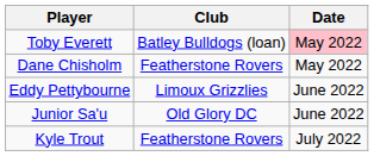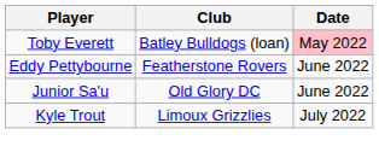 <table class="wikitable" style="text-align:center; font-size:90%">
 <tr>
 <th>Player</th>
 <th>Club</th>
 <th>Date</th>
 </tr>
 <tr>
 <td><a href='#'>Toby Everett</a></td>
 <td><a href='#'>Batley Bulldogs</a> (loan)</td>
 <td style="background: pink;">May 2022</td>
 </tr>
 <tr>
-<td><a href='#'>Dane Chisholm</a></td>
+<td><a href='#'>Eddy Pettybourne</a></td>
 <td><a href='#'>Featherstone Rovers</a></td>
-<td>May 2022</td>
-</tr>
-<tr>
-<td><a href='#'>Eddy Pettybourne</a></td>
-<td><a href='#'>Limoux Grizzlies</a></td>
 <td>June 2022</td>
 </tr>
 <tr>
 <td><a href='#'>Junior Sa'u</a></td>
 <td><a href='#'>Old Glory DC</a></td>
 <td>June 2022</td>
 </tr>
 <tr>
 <td><a href='#'>Kyle Trout</a></td>
-<td><a href='#'>Featherstone Rovers</a></td>
+<td><a href='#'>Limoux Grizzlies</a></td>
 <td>July 2022</td>
 </tr>
 </table>
